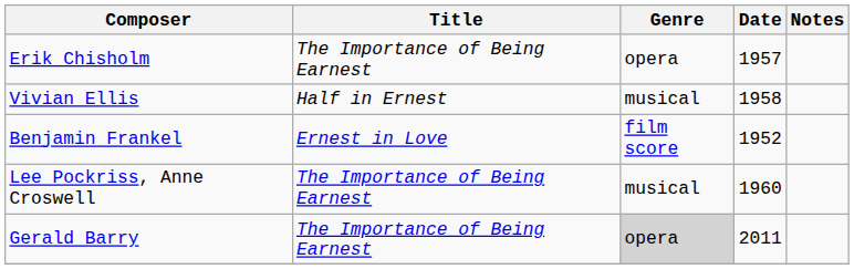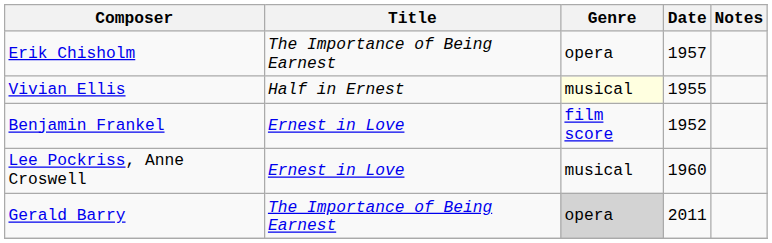 <table class="wikitable sortable" style="text-align: left">
 <tr>
 <th>Composer</th>
 <th>Title</th>
 <th>Genre</th>
 <th>Date</th>
 <th>Notes</th>
 </tr>
 <tr>
 <td><a href='#'>Erik Chisholm</a></td>
 <td><em>The Importance of Being Earnest</em></td>
 <td>opera</td>
 <td>1957</td>
 </tr>
 <tr>
 <td><a href='#'>Vivian Ellis</a></td>
 <td><em>Half in Ernest</em></td>
-<td>musical</td>
-<td>1958</td>
+<td style="background: lightyellow;">musical</td>
+<td>1955</td>
 <td></td>
 </tr>
 <tr>
 <td><a href='#'>Benjamin Frankel</a></td>
 <td><em><a href='#'>Ernest in Love</a></em></td>
 <td><a href='#'>film score</a></td>
 <td>1952</td>
 <td></td>
 </tr>
 <tr>
 <td><a href='#'>Lee Pockriss</a>, Anne Croswell</td>
-<td><em><a href='#'>The Importance of Being Earnest</a></em></td>
+<td><em><a href='#'>Ernest in Love</a></em></td>
 <td>musical</td>
 <td>1960</td>
 <td></td>
 </tr>
 <tr>
 <td><a href='#'>Gerald Barry</a></td>
 <td><em><a href='#'>The Importance of Being Earnest</a></em></td>
 <td style="background: lightgrey;">opera</td>
 <td>2011</td>
 <td></td>
 </tr>
 <tr>
 </tr>
 </table>
